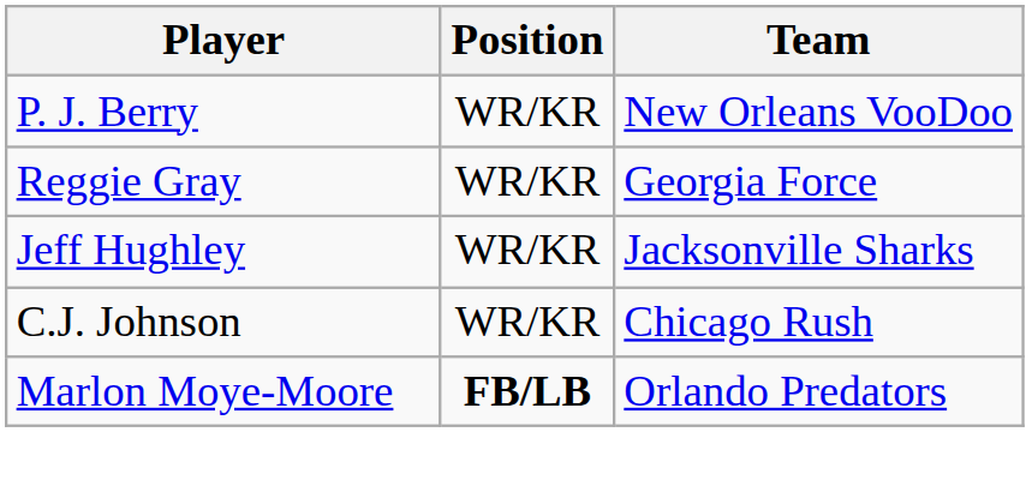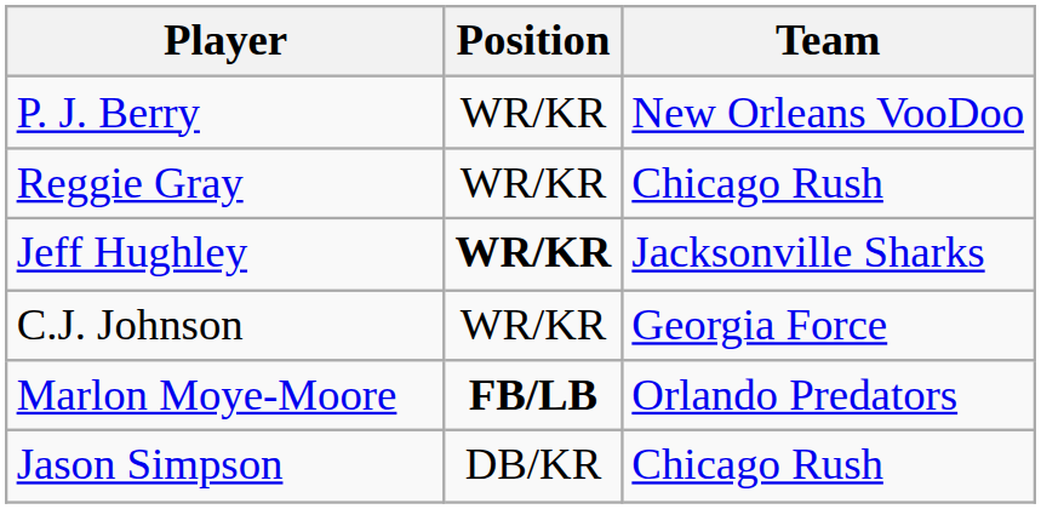 <table class="wikitable">
 <tr>
 <th style="width:150px;">Player</th>
 <th>Position</th>
 <th>Team</th>
 </tr>
 <tr>
 <td><a href='#'>P. J. Berry</a></td>
 <td style="text-align:center;">WR/KR</td>
 <td><a href='#'>New Orleans VooDoo</a></td>
 </tr>
 <tr>
 <td><a href='#'>Reggie Gray</a></td>
 <td style="text-align:center;">WR/KR</td>
-<td><a href='#'>Georgia Force</a></td>
+<td><a href='#'>Chicago Rush</a></td>
 </tr>
 <tr>
 <td><a href='#'>Jeff Hughley</a></td>
-<td style="text-align:center;">WR/KR</td>
+<td style="text-align:center;"><strong>WR/KR</strong></td>
 <td><a href='#'>Jacksonville Sharks</a></td>
 </tr>
 <tr>
 <td>C.J. Johnson</td>
 <td style="text-align:center;">WR/KR</td>
-<td><a href='#'>Chicago Rush</a></td>
+<td><a href='#'>Georgia Force</a></td>
 </tr>
 <tr>
 <td><a href='#'>Marlon Moye-Moore</a></td>
 <td style="text-align:center;"><strong>FB/LB</strong></td>
 <td><a href='#'>Orlando Predators</a></td>
 </tr>
+<tr>
+<td><a href='#'>Jason Simpson</a></td>
+<td style="text-align:center;">DB/KR</td>
+<td><a href='#'>Chicago Rush</a></td>
+</tr>
 </table>
